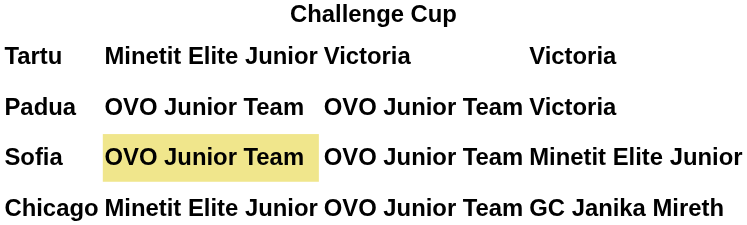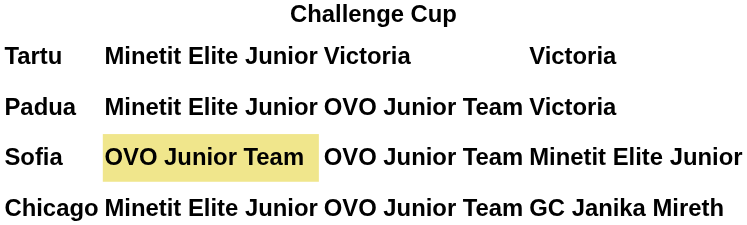 <table>
 <tr>
 <td colspan="4" style="text-align:center;"><strong>Challenge Cup</strong></td>
 </tr>
 <tr>
 <th scope=row style="text-align:left">Tartu</th>
 <td style="height:30px;"> <strong>Minetit Elite Junior</strong></td>
 <td style="height:30px;"> <strong>Victoria</strong></td>
 <td style="height:30px;"> <strong>Victoria</strong></td>
 </tr>
 <tr>
 <th scope=row style="text-align:left">Padua</th>
-<td style="height:30px;"> <strong>OVO Junior Team</strong></td>
+<td style="height:30px;"> <strong>Minetit Elite Junior</strong></td>
 <td style="height:30px;"> <strong>OVO Junior Team</strong></td>
 <td style="height:30px;"> <strong>Victoria</strong></td>
 </tr>
 <tr>
 <th scope=row style="text-align:left">Sofia</th>
 <td style="background: khaki; height:30px;"> <strong>OVO Junior Team</strong></td>
 <td style="height:30px;"> <strong>OVO Junior Team</strong></td>
 <td style="height:30px;"> <strong>Minetit Elite Junior</strong></td>
 </tr>
 <tr>
 <th scope=row style="text-align:left">Chicago</th>
 <td style="height:30px;"> <strong>Minetit Elite Junior</strong></td>
 <td style="height:30px;"> <strong>OVO Junior Team</strong></td>
 <td style="height:30px;"> <strong>GC Janika Mireth</strong></td>
 </tr>
 <tr>
 </tr>
 </table>
